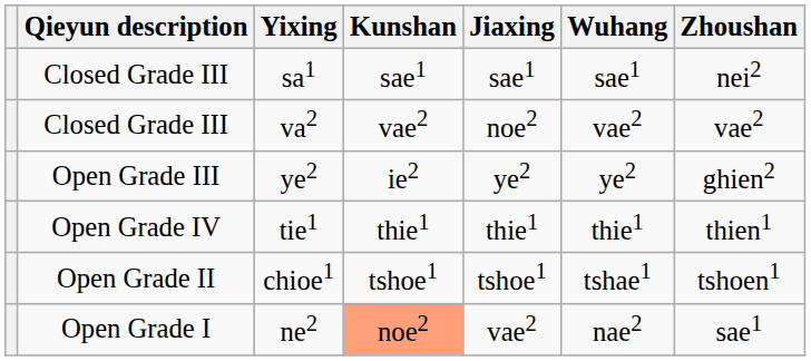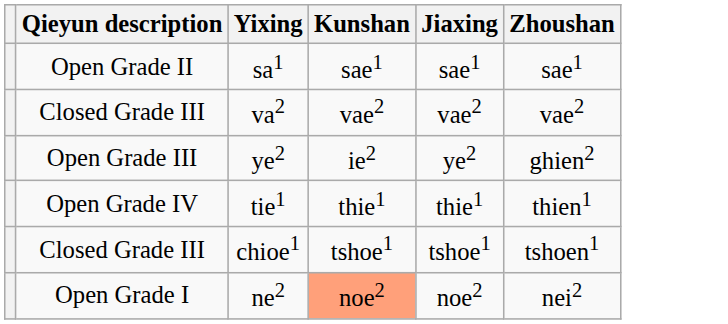 <table class="wikitable" style="text-align:center;">
 <tr>
 <th></th>
 <th>Qieyun description</th>
 <th>Yixing</th>
 <th>Kunshan</th>
 <th>Jiaxing</th>
-<th>Wuhang</th>
 <th>Zhoushan</th>
 </tr>
 <tr>
 <th></th>
-<td>Closed Grade III </td>
+<td>Open Grade II </td>
 <td>sa<sup>1</sup></td>
 <td>sae<sup>1</sup></td>
 <td>sae<sup>1</sup></td>
 <td>sae<sup>1</sup></td>
-<td>nei<sup>2</sup></td>
 </tr>
 <tr>
 <th></th>
 <td>Closed Grade III </td>
 <td>va<sup>2</sup></td>
 <td>vae<sup>2</sup></td>
-<td>noe<sup>2</sup></td>
 <td>vae<sup>2</sup></td>
 <td>vae<sup>2</sup></td>
 </tr>
 <tr>
 <th></th>
 <td>Open Grade III </td>
 <td>ye<sup>2</sup></td>
 <td>ie<sup>2</sup></td>
 <td>ye<sup>2</sup></td>
-<td>ye<sup>2</sup></td>
 <td>ghien<sup>2</sup></td>
 </tr>
 <tr>
 <th></th>
 <td>Open Grade IV  </td>
 <td>tie<sup>1</sup></td>
 <td>thie<sup>1</sup></td>
 <td>thie<sup>1</sup></td>
-<td>thie<sup>1</sup></td>
 <td>thien<sup>1</sup></td>
 </tr>
 <tr>
 <th></th>
-<td>Open Grade II </td>
+<td>Closed Grade III </td>
 <td>chioe<sup>1</sup></td>
 <td>tshoe<sup>1</sup></td>
 <td>tshoe<sup>1</sup></td>
-<td>tshae<sup>1</sup></td>
 <td>tshoen<sup>1</sup></td>
 </tr>
 <tr>
 <th></th>
 <td>Open Grade I </td>
 <td>ne<sup>2</sup></td>
 <td style="background: lightsalmon;">noe<sup>2</sup></td>
-<td>vae<sup>2</sup></td>
-<td>nae<sup>2</sup></td>
-<td>sae<sup>1</sup></td>
+<td>noe<sup>2</sup></td>
+<td>nei<sup>2</sup></td>
 </tr>
 </table>
